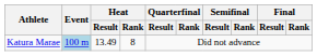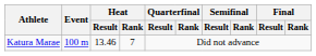 <table class=wikitable style="font-size:90%">
 <tr>
 <th rowspan="2">Athlete</th>
 <th rowspan="2">Event</th>
 <th colspan="2">Heat</th>
 <th colspan="2">Quarterfinal</th>
 <th colspan="2">Semifinal</th>
 <th colspan="2">Final</th>
 </tr>
 <tr style="font-size:95%">
 <th>Result</th>
 <th>Rank</th>
 <th>Result</th>
 <th>Rank</th>
 <th>Result</th>
 <th>Rank</th>
 <th>Result</th>
 <th>Rank</th>
 </tr>
 <tr align=center>
 <td align=left><a href='#'>Katura Marae</a></td>
-<td align=left style="background: lightblue;"><a href='#'>100 m</a></td>
-<td>13.49</td>
-<td>8</td>
+<td align=left><a href='#'>100 m</a></td>
+<td>13.46</td>
+<td>7</td>
 <td colspan=6>Did not advance</td>
 </tr>
 </table>
